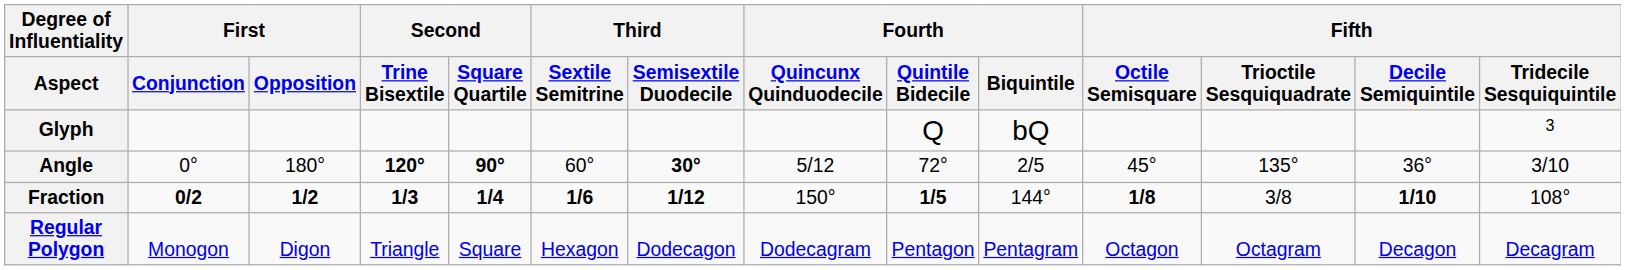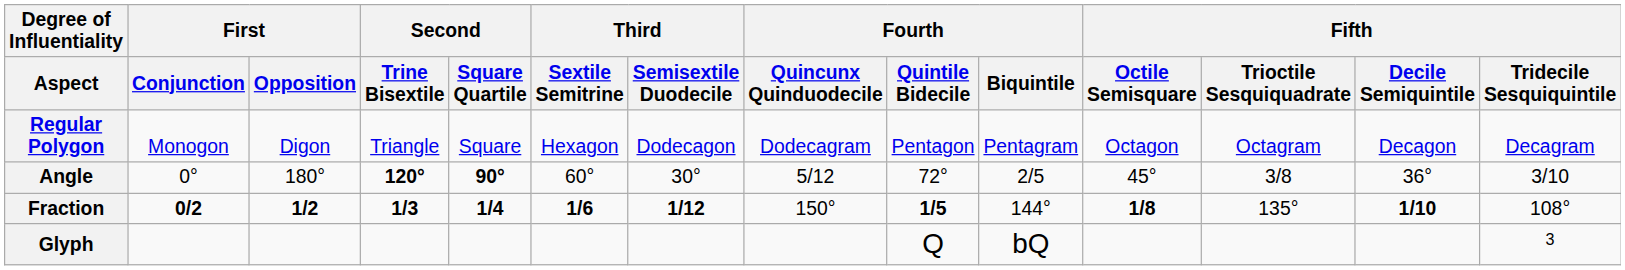 <table class=wikitable>
 <tr>
 <th>Degree of<br>Influentiality</th>
 <th colspan=2>First</th>
 <th colspan="2">Second</th>
 <th colspan="2">Third</th>
 <th colspan="3">Fourth</th>
 <th colspan=4>Fifth</th>
 </tr>
 <tr>
 <th>Aspect</th>
 <th><a href='#'>Conjunction</a></th>
 <th><a href='#'>Opposition</a></th>
 <th><a href='#'>Trine</a><br>Bisextile</th>
 <th><a href='#'>Square</a><br>Quartile</th>
 <th><a href='#'>Sextile</a><br>Semitrine</th>
 <th><a href='#'>Semisextile</a><br>Duodecile</th>
 <th><a href='#'>Quincunx</a><br>Quinduodecile</th>
 <th><a href='#'>Quintile</a><br>Bidecile</th>
 <th>Biquintile</th>
 <th><a href='#'>Octile</a><br>Semisquare</th>
 <th>Trioctile<br>Sesquiquadrate</th>
 <th><a href='#'>Decile</a><br>Semiquintile</th>
 <th>Tridecile<br>Sesquiquintile</th>
 </tr>
+<tr align=center valign=bottom>
+<th valign=center><a href='#'>Regular<br>Polygon</a></th>
+<td><br><a href='#'>Monogon</a></td>
+<td><br><a href='#'>Digon</a></td>
+<td><br><a href='#'>Triangle</a></td>
+<td><br><a href='#'>Square</a></td>
+<td><br><a href='#'>Hexagon</a></td>
+<td><br><a href='#'>Dodecagon</a></td>
+<td><br><a href='#'>Dodecagram</a></td>
+<td><br><a href='#'>Pentagon</a></td>
+<td><br><a href='#'>Pentagram</a></td>
+<td><br><a href='#'>Octagon</a></td>
+<td><br><a href='#'>Octagram</a></td>
+<td><br><a href='#'>Decagon</a></td>
+<td><br><a href='#'>Decagram</a></td>
+</tr>
+<tr align=center>
+<th>Angle</th>
+<td>0°</td>
+<td>180°</td>
+<td><strong>120°</strong></td>
+<td><strong>90°</strong></td>
+<td>60°</td>
+<td>30°</td>
+<td>5/12</td>
+<td>72°</td>
+<td>2/5</td>
+<td>45°</td>
+<td>3/8</td>
+<td>36°</td>
+<td>3/10</td>
+</tr>
+<tr align=center>
+<th>Fraction</th>
+<td><strong>0/2</strong></td>
+<td><strong>1/2</strong></td>
+<td><strong>1/3</strong></td>
+<td><strong>1/4</strong></td>
+<td><strong>1/6</strong></td>
+<td><strong>1/12</strong></td>
+<td>150°</td>
+<td><strong>1/5</strong></td>
+<td>144°</td>
+<td><strong>1/8</strong></td>
+<td>135°</td>
+<td><strong>1/10</strong></td>
+<td>108°</td>
+</tr>
 <tr align=center>
 <th>Glyph</th>
 <td></td>
 <td></td>
 <td></td>
 <td></td>
 <td></td>
 <td></td>
 <td></td>
 <td><big><big>Q</big></big></td>
 <td><big><big>bQ</big></big></td>
 <td></td>
 <td></td>
 <td></td>
 <td><sup>3</sup></td>
 </tr>
-<tr align=center>
-<th>Angle</th>
-<td>0°</td>
-<td>180°</td>
-<td><strong>120°</strong></td>
-<td><strong>90°</strong></td>
-<td>60°</td>
-<td><strong>30°</strong></td>
-<td>5/12</td>
-<td>72°</td>
-<td>2/5</td>
-<td>45°</td>
-<td>135°</td>
-<td>36°</td>
-<td>3/10</td>
-</tr>
-<tr align=center>
-<th>Fraction</th>
-<td><strong>0/2</strong></td>
-<td><strong>1/2</strong></td>
-<td><strong>1/3</strong></td>
-<td><strong>1/4</strong></td>
-<td><strong>1/6</strong></td>
-<td><strong>1/12</strong></td>
-<td>150°</td>
-<td><strong>1/5</strong></td>
-<td>144°</td>
-<td><strong>1/8</strong></td>
-<td>3/8</td>
-<td><strong>1/10</strong></td>
-<td>108°</td>
-</tr>
-<tr align=center valign=bottom>
-<th valign=center><a href='#'>Regular<br>Polygon</a></th>
-<td><br><a href='#'>Monogon</a></td>
-<td><br><a href='#'>Digon</a></td>
-<td><br><a href='#'>Triangle</a></td>
-<td><br><a href='#'>Square</a></td>
-<td><br><a href='#'>Hexagon</a></td>
-<td><br><a href='#'>Dodecagon</a></td>
-<td><br><a href='#'>Dodecagram</a></td>
-<td><br><a href='#'>Pentagon</a></td>
-<td><br><a href='#'>Pentagram</a></td>
-<td><br><a href='#'>Octagon</a></td>
-<td><br><a href='#'>Octagram</a></td>
-<td><br><a href='#'>Decagon</a></td>
-<td><br><a href='#'>Decagram</a></td>
-</tr>
 </table>
